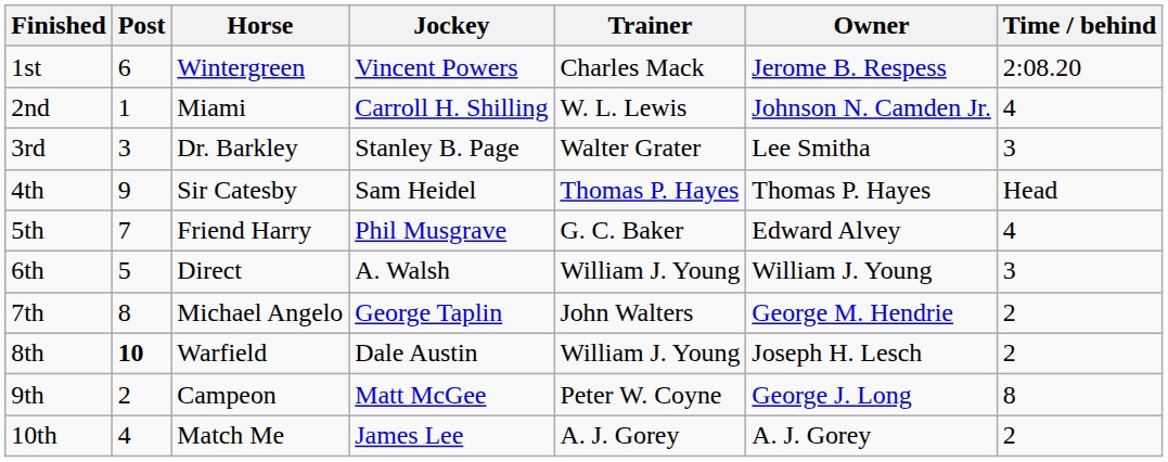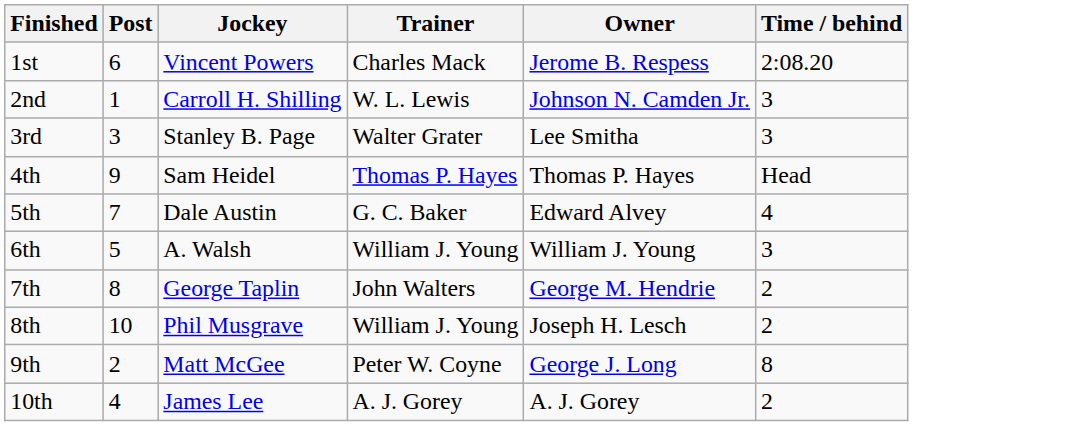 <table class="wikitable">
 <tr>
 <th>Finished</th>
 <th>Post</th>
-<th>Horse</th>
 <th>Jockey</th>
 <th>Trainer</th>
 <th>Owner</th>
 <th>Time / behind</th>
 </tr>
 <tr>
 <td>1st</td>
 <td>6</td>
-<td><a href='#'>Wintergreen</a></td>
 <td><a href='#'>Vincent Powers</a></td>
 <td>Charles Mack</td>
 <td><a href='#'>Jerome B. Respess</a></td>
 <td>2:08.20</td>
 </tr>
 <tr>
 <td>2nd</td>
 <td>1</td>
-<td>Miami</td>
 <td><a href='#'>Carroll H. Shilling</a></td>
 <td>W. L. Lewis</td>
 <td><a href='#'>Johnson N. Camden Jr.</a></td>
-<td>4</td>
+<td>3</td>
 </tr>
 <tr>
 <td>3rd</td>
 <td>3</td>
-<td>Dr. Barkley</td>
 <td>Stanley B. Page</td>
 <td>Walter Grater</td>
 <td>Lee Smitha</td>
 <td>3</td>
 </tr>
 <tr>
 <td>4th</td>
 <td>9</td>
-<td>Sir Catesby</td>
 <td>Sam Heidel</td>
 <td><a href='#'>Thomas P. Hayes</a></td>
 <td>Thomas P. Hayes</td>
 <td>Head</td>
 </tr>
 <tr>
 <td>5th</td>
 <td>7</td>
-<td>Friend Harry</td>
-<td><a href='#'>Phil Musgrave</a></td>
+<td>Dale Austin</td>
 <td>G. C. Baker</td>
 <td>Edward Alvey</td>
 <td>4</td>
 </tr>
 <tr>
 <td>6th</td>
 <td>5</td>
-<td>Direct</td>
 <td>A. Walsh</td>
 <td>William J. Young</td>
 <td>William J. Young</td>
 <td>3</td>
 </tr>
 <tr>
 <td>7th</td>
 <td>8</td>
-<td>Michael Angelo</td>
 <td><a href='#'>George Taplin</a></td>
 <td>John Walters</td>
 <td><a href='#'>George M. Hendrie</a></td>
 <td>2</td>
 </tr>
 <tr>
 <td>8th</td>
-<td><strong>10</strong></td>
-<td>Warfield</td>
-<td>Dale Austin</td>
+<td>10</td>
+<td><a href='#'>Phil Musgrave</a></td>
 <td>William J. Young</td>
 <td>Joseph H. Lesch</td>
 <td>2</td>
 </tr>
 <tr>
 <td>9th</td>
 <td>2</td>
-<td>Campeon</td>
 <td><a href='#'>Matt McGee</a></td>
 <td>Peter W. Coyne</td>
 <td><a href='#'>George J. Long</a></td>
 <td>8</td>
 </tr>
 <tr>
 <td>10th</td>
 <td>4</td>
-<td>Match Me</td>
 <td><a href='#'>James Lee</a></td>
 <td>A. J. Gorey</td>
 <td>A. J. Gorey</td>
 <td>2</td>
 </tr>
 </table>
